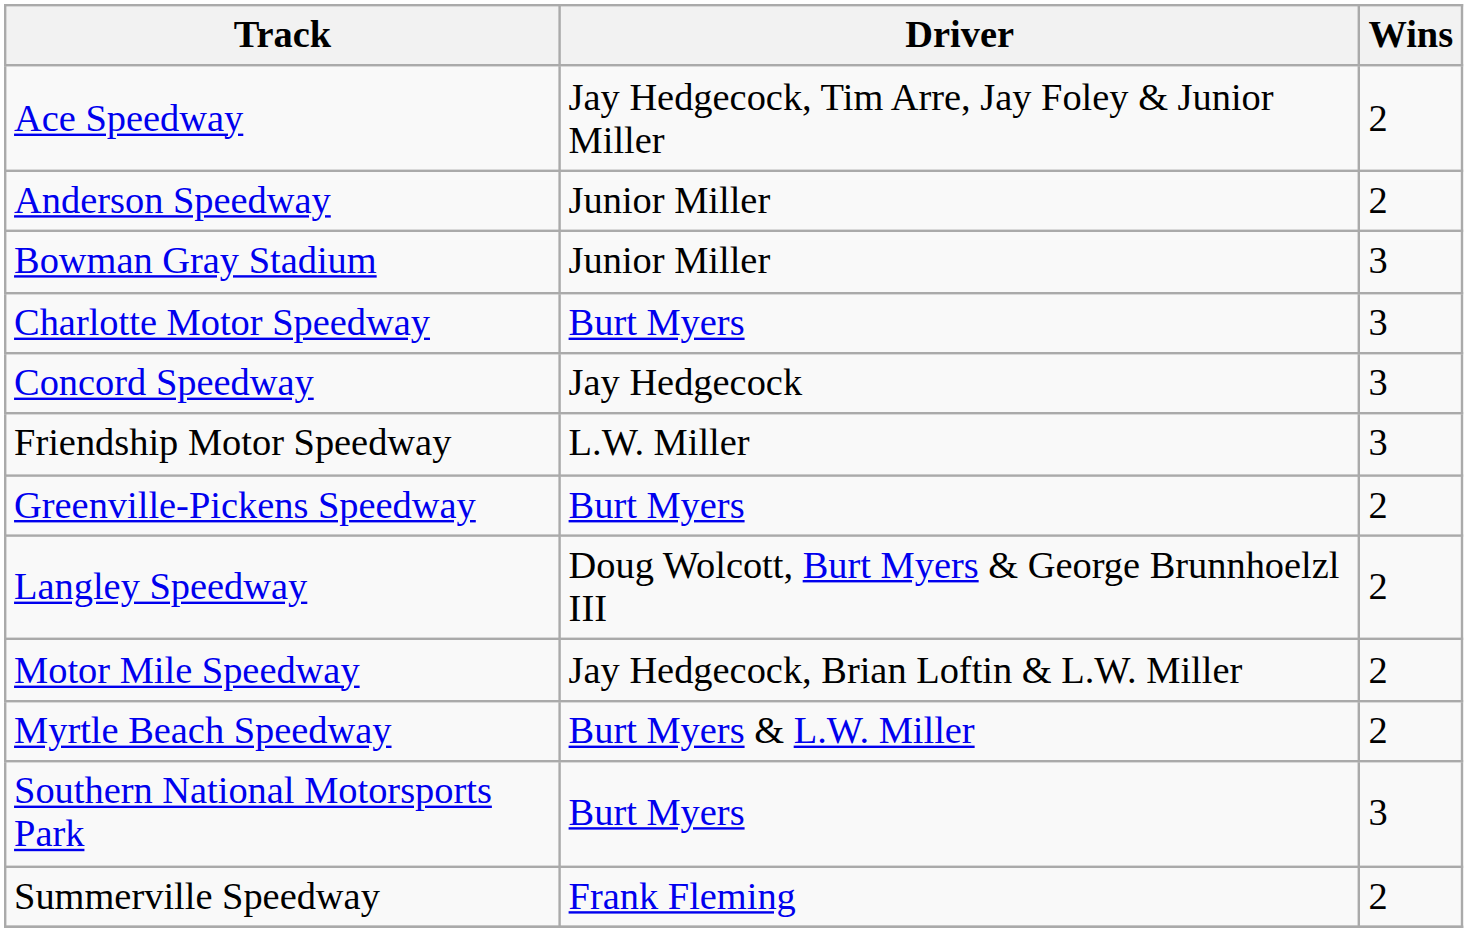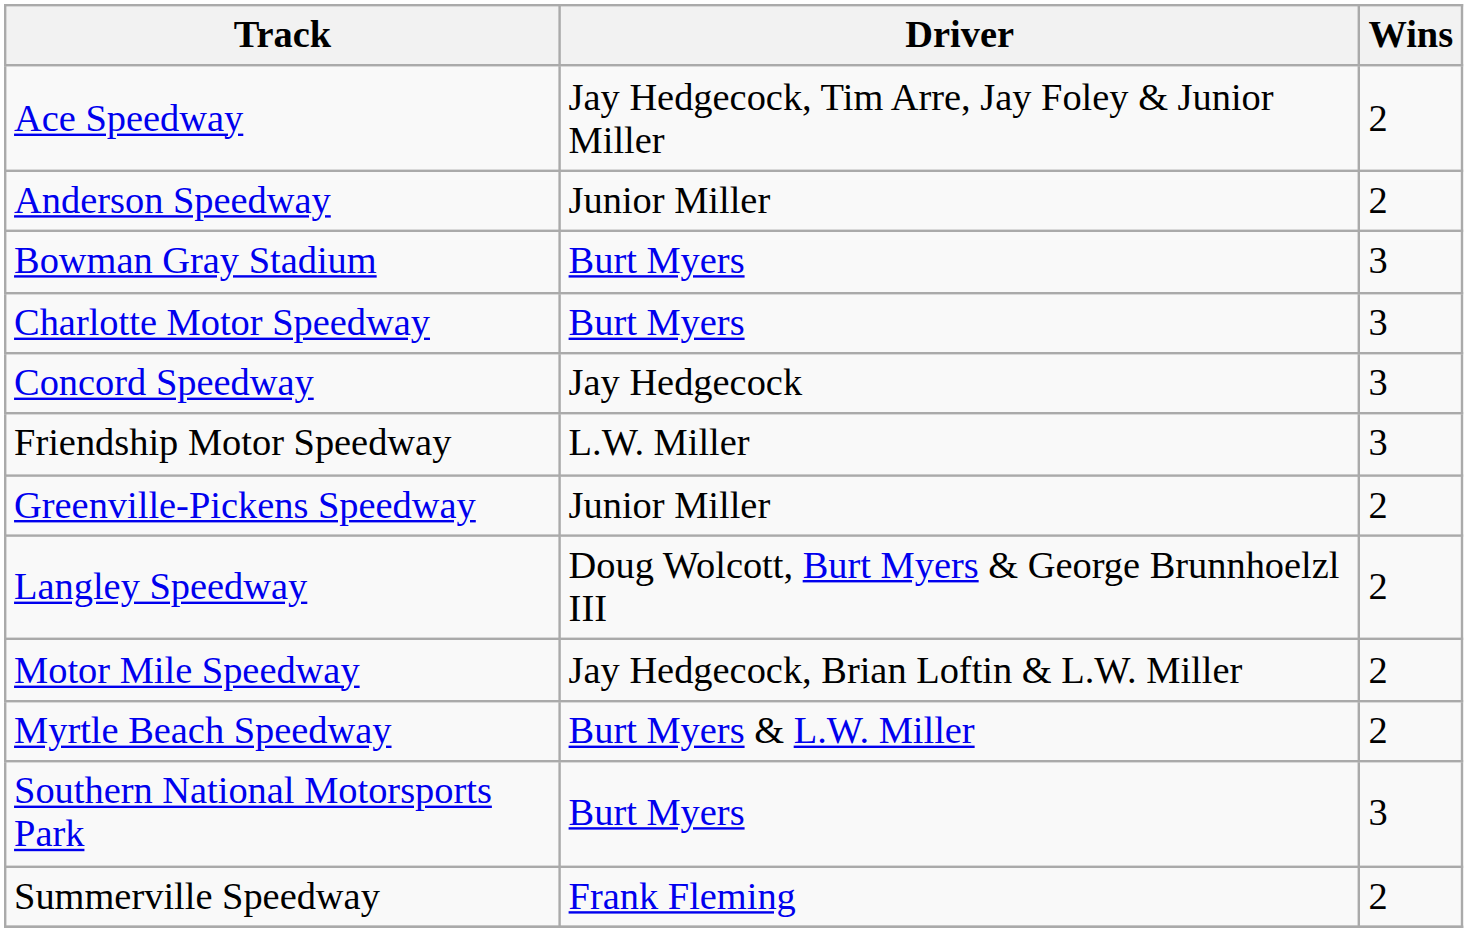 <table class="wikitable">
 <tr>
 <th>Track</th>
 <th>Driver</th>
 <th>Wins</th>
 </tr>
 <tr>
 <td><a href='#'>Ace Speedway</a></td>
 <td>Jay Hedgecock, Tim Arre, Jay Foley & Junior Miller</td>
 <td>2</td>
 </tr>
 <tr>
 <td><a href='#'>Anderson Speedway</a></td>
 <td>Junior Miller</td>
 <td>2</td>
 </tr>
 <tr>
 <td><a href='#'>Bowman Gray Stadium</a></td>
-<td>Junior Miller</td>
+<td><a href='#'>Burt Myers</a></td>
 <td>3</td>
 </tr>
 <tr>
 <td><a href='#'>Charlotte Motor Speedway</a></td>
 <td><a href='#'>Burt Myers</a></td>
 <td>3</td>
 </tr>
 <tr>
 <td><a href='#'>Concord Speedway</a></td>
 <td>Jay Hedgecock</td>
 <td>3</td>
 </tr>
 <tr>
 <td>Friendship Motor Speedway</td>
 <td>L.W. Miller</td>
 <td>3</td>
 </tr>
 <tr>
 <td><a href='#'>Greenville-Pickens Speedway</a></td>
-<td><a href='#'>Burt Myers</a></td>
+<td>Junior Miller</td>
 <td>2</td>
 </tr>
 <tr>
 <td><a href='#'>Langley Speedway</a></td>
 <td>Doug Wolcott, <a href='#'>Burt Myers</a> & George Brunnhoelzl III</td>
 <td>2</td>
 </tr>
 <tr>
 <td><a href='#'>Motor Mile Speedway</a></td>
 <td>Jay Hedgecock, Brian Loftin & L.W. Miller</td>
 <td>2</td>
 </tr>
 <tr>
 <td><a href='#'>Myrtle Beach Speedway</a></td>
 <td><a href='#'>Burt Myers</a> & <a href='#'>L.W. Miller</a></td>
 <td>2</td>
 </tr>
 <tr>
 <td><a href='#'>Southern National Motorsports Park</a></td>
 <td><a href='#'>Burt Myers</a></td>
 <td>3</td>
 </tr>
 <tr>
 <td>Summerville Speedway</td>
 <td><a href='#'>Frank Fleming</a></td>
 <td>2</td>
 </tr>
 <tr>
 </tr>
 </table>
